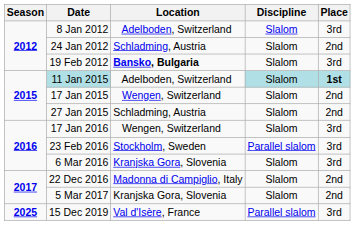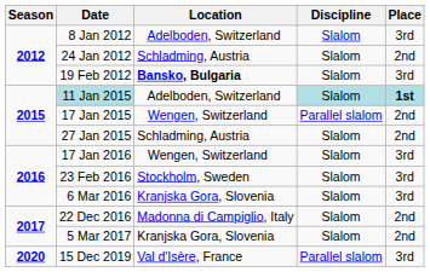 <table class="wikitable" style="text-align:center; font-size:95%;">
 <tr>
 <th>Season</th>
 <th>Date</th>
 <th>Location</th>
 <th>Discipline</th>
 <th>Place</th>
 </tr>
 <tr>
 <td rowspan=3><strong><a href='#'>2012</a></strong></td>
 <td align=right>8 Jan 2012</td>
 <td align=left>   <a href='#'>Adelboden</a>, Switzerland</td>
 <td><a href='#'>Slalom</a></td>
 <td>3rd</td>
 </tr>
 <tr>
 <td align=right>24 Jan 2012</td>
 <td align=left> <a href='#'>Schladming</a>, Austria</td>
 <td>Slalom</td>
 <td>2nd</td>
 </tr>
 <tr>
 <td align=right>19 Feb 2012</td>
 <td align=left><strong> <a href='#'>Bansko</a>, Bulgaria</strong></td>
 <td>Slalom</td>
 <td>3rd</td>
 </tr>
 <tr>
 <td rowspan=3><strong><a href='#'>2015</a></strong></td>
 <td align=right bgcolor="#BOEOE6">11 Jan 2015</td>
 <td align=left>   Adelboden, Switzerland</td>
 <td bgcolor="#BOEOE6">Slalom</td>
 <td bgcolor="#BOEOE6"><strong>1st</strong></td>
 </tr>
 <tr>
 <td align=right>17 Jan 2015</td>
 <td align=left>   <a href='#'>Wengen</a>, Switzerland</td>
-<td align=center>Slalom</td>
+<td><a href='#'>Parallel slalom</a></td>
 <td align=center>2nd</td>
 </tr>
 <tr>
 <td align=right>27 Jan 2015</td>
 <td align=left> Schladming, Austria</td>
 <td align=center>Slalom</td>
 <td align=center>2nd</td>
 </tr>
 <tr>
 <td rowspan=3><strong><a href='#'>2016</a></strong></td>
 <td align=right>17 Jan 2016</td>
 <td align=left>   Wengen, Switzerland</td>
 <td>Slalom</td>
 <td>3rd</td>
 </tr>
 <tr>
 <td align=right>23 Feb 2016</td>
 <td align=left> <a href='#'>Stockholm</a>, Sweden</td>
-<td><a href='#'>Parallel slalom</a></td>
+<td align=center>Slalom</td>
 <td>3rd</td>
 </tr>
 <tr>
 <td align=right>6 Mar 2016</td>
 <td align=left> <a href='#'>Kranjska Gora</a>, Slovenia</td>
 <td>Slalom</td>
 <td>3rd</td>
 </tr>
 <tr>
 <td rowspan=2><strong><a href='#'>2017</a></strong></td>
 <td align=right>22 Dec 2016</td>
 <td> <a href='#'>Madonna di Campiglio</a>, Italy</td>
 <td>Slalom</td>
 <td>2nd</td>
 </tr>
 <tr>
 <td align=right>5 Mar 2017</td>
 <td align=left> Kranjska Gora, Slovenia</td>
 <td>Slalom</td>
 <td>2nd</td>
 </tr>
 <tr>
-<td><strong><a href='#'>2025</a></strong></td>
+<td><strong><a href='#'>2020</a></strong></td>
 <td align=right>15 Dec 2019</td>
 <td align="left"> <a href='#'>Val d'Isère</a>, France</td>
 <td><a href='#'>Parallel slalom</a></td>
 <td>3rd</td>
 </tr>
 </table>
